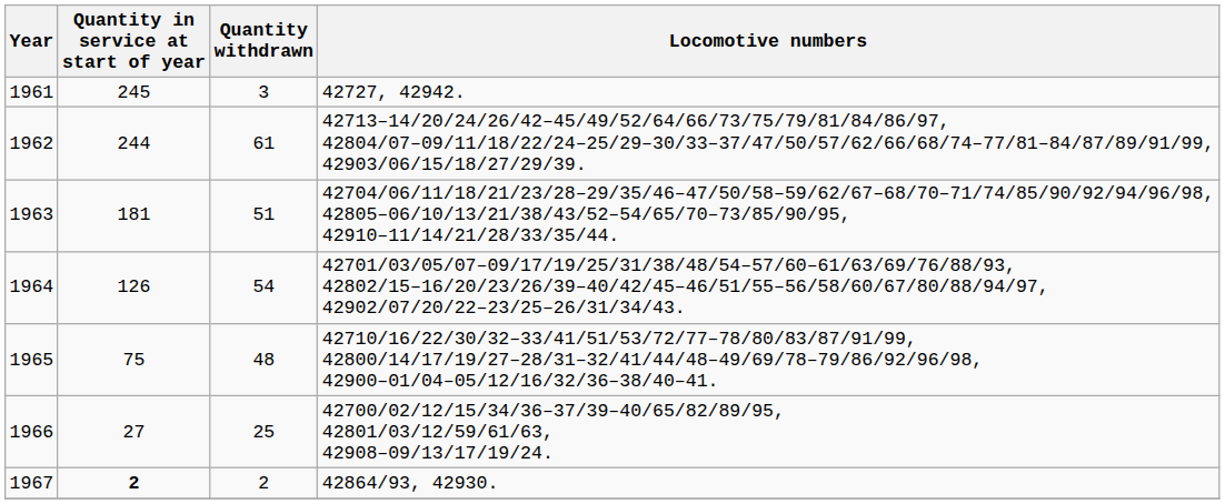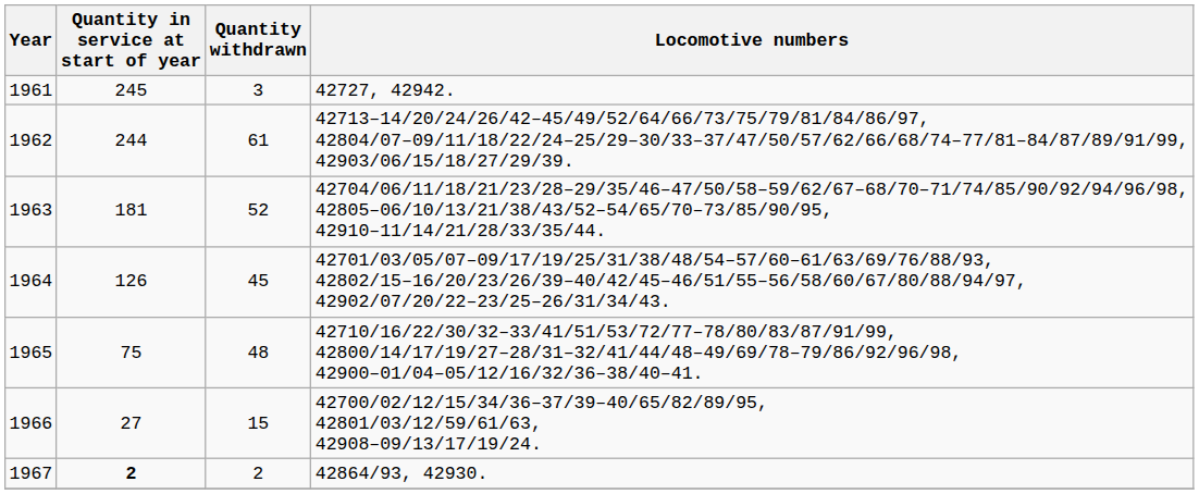 <table class=wikitable style=text-align:center>
 <tr>
 <th>Year</th>
 <th>Quantity in<br>service at<br>start of year</th>
 <th>Quantity<br>withdrawn</th>
 <th>Locomotive numbers</th>
 </tr>
 <tr>
 <td>1961</td>
 <td>245</td>
 <td>3</td>
 <td align=left>42727, 42942.</td>
 </tr>
 <tr>
 <td>1962</td>
 <td>244</td>
 <td>61</td>
 <td align=left>42713–14/20/24/26/42–45/49/52/64/66/73/75/79/81/84/86/97,<br>42804/07–09/11/18/22/24–25/29–30/33–37/47/50/57/62/66/68/74–77/81–84/87/89/91/99,<br>42903/06/15/18/27/29/39.</td>
 </tr>
 <tr>
 <td>1963</td>
 <td>181</td>
-<td>51</td>
+<td>52</td>
 <td align=left>42704/06/11/18/21/23/28–29/35/46–47/50/58–59/62/67–68/70–71/74/85/90/92/94/96/98,<br>42805–06/10/13/21/38/43/52–54/65/70–73/85/90/95,<br>42910–11/14/21/28/33/35/44.</td>
 </tr>
 <tr>
 <td>1964</td>
 <td>126</td>
-<td>54</td>
+<td>45</td>
 <td align=left>42701/03/05/07–09/17/19/25/31/38/48/54–57/60–61/63/69/76/88/93,<br>42802/15–16/20/23/26/39–40/42/45–46/51/55–56/58/60/67/80/88/94/97,<br>42902/07/20/22–23/25–26/31/34/43.</td>
 </tr>
 <tr>
 <td>1965</td>
 <td>75</td>
 <td>48</td>
 <td align=left>42710/16/22/30/32–33/41/51/53/72/77–78/80/83/87/91/99,<br>42800/14/17/19/27–28/31–32/41/44/48–49/69/78–79/86/92/96/98,<br>42900–01/04–05/12/16/32/36–38/40–41.</td>
 </tr>
 <tr>
 <td>1966</td>
 <td>27</td>
-<td>25</td>
+<td>15</td>
 <td align=left>42700/02/12/15/34/36–37/39–40/65/82/89/95,<br>42801/03/12/59/61/63,<br>42908–09/13/17/19/24.</td>
 </tr>
 <tr>
 <td>1967</td>
 <td><strong>2</strong></td>
 <td>2</td>
 <td align=left>42864/93, 42930.</td>
 </tr>
 <tr>
 </tr>
 </table>
